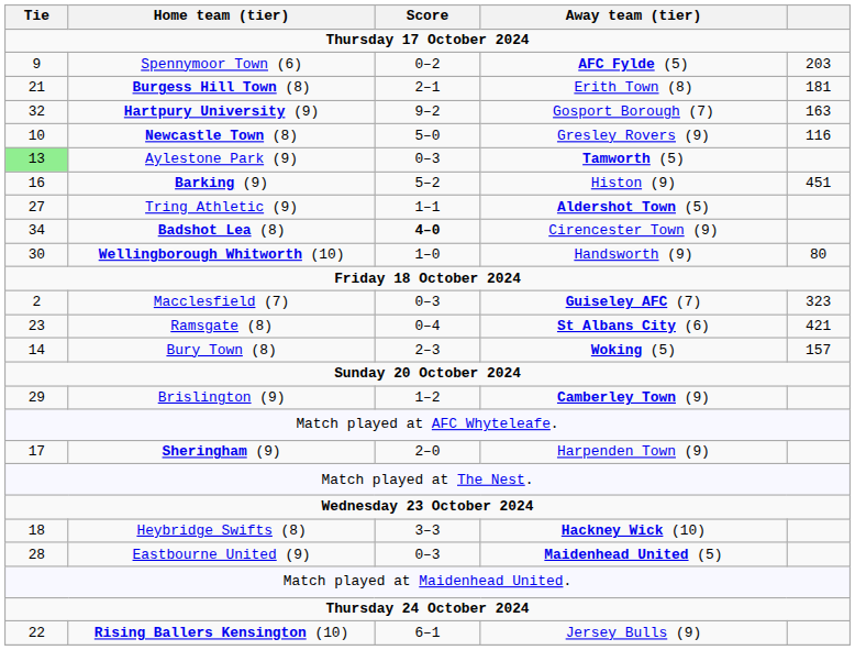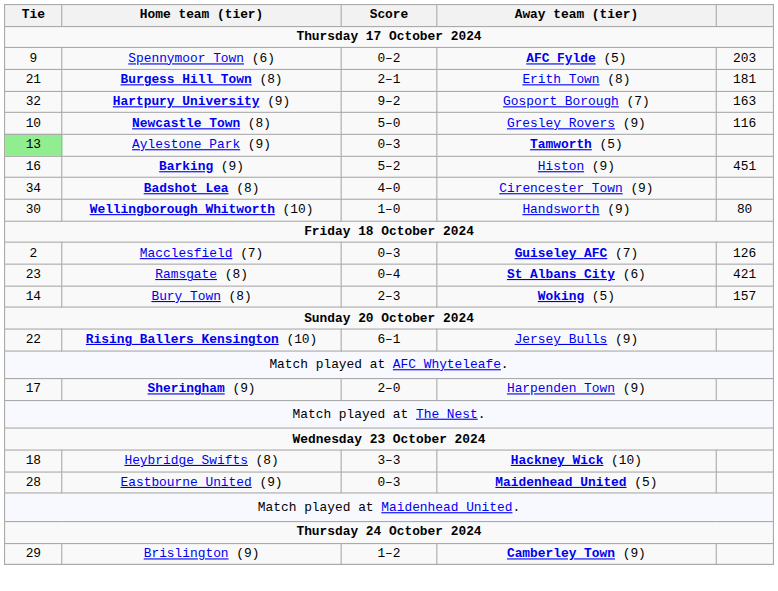 <table class="wikitable" style="width:700px;text-align:center;font-size:90%">
 <tr>
 <th scope="col" style="width: 7.50%">Tie</th>
 <th scope="col" style="width:36.25%">Home team (tier)</th>
 <th scope="col" style="width:12.50%">Score</th>
 <th scope="col" style="width:36.25%">Away team (tier)</th>
 <th scope="col" style="width: 7.50%"></th>
 </tr>
 <tr>
 <td colspan="5"><strong>Thursday 17 October 2024</strong></td>
 </tr>
 <tr>
 <td>9</td>
 <td><a href='#'>Spennymoor Town</a> (6)</td>
 <td>0–2</td>
 <td><strong><a href='#'>AFC Fylde</a></strong> (5)</td>
 <td>203</td>
 </tr>
 <tr>
 <td>21</td>
 <td><strong><a href='#'>Burgess Hill Town</a></strong> (8)</td>
 <td>2–1</td>
 <td><a href='#'>Erith Town</a> (8)</td>
 <td>181</td>
 </tr>
 <tr>
 <td>32</td>
 <td><strong><a href='#'>Hartpury University</a></strong> (9)</td>
 <td>9–2</td>
 <td><a href='#'>Gosport Borough</a> (7)</td>
 <td>163</td>
 </tr>
 <tr>
 <td>10</td>
 <td><strong><a href='#'>Newcastle Town</a></strong> (8)</td>
 <td>5–0</td>
 <td><a href='#'>Gresley Rovers</a> (9)</td>
 <td>116</td>
 </tr>
 <tr>
 <td style="background: lightgreen;">13</td>
 <td><a href='#'>Aylestone Park</a> (9)</td>
 <td>0–3</td>
 <td><strong><a href='#'>Tamworth</a></strong> (5)</td>
 <td></td>
 </tr>
 <tr>
 <td>16</td>
 <td><strong><a href='#'>Barking</a></strong> (9)</td>
 <td>5–2</td>
 <td><a href='#'>Histon</a> (9)</td>
 <td>451</td>
 </tr>
 <tr>
-<td>27</td>
-<td><a href='#'> Tring Athletic</a> (9)</td>
-<td>1–1 </td>
-<td><strong><a href='#'>Aldershot Town</a></strong> (5)</td>
-<td></td>
-</tr>
-<tr>
 <td>34</td>
 <td><strong><a href='#'>Badshot Lea</a></strong> (8)</td>
-<td><strong>4–0</strong></td>
+<td>4–0</td>
 <td><a href='#'>Cirencester Town</a> (9)</td>
 <td></td>
 </tr>
 <tr>
 <td>30</td>
 <td><strong><a href='#'>Wellingborough Whitworth</a></strong> (10)</td>
 <td>1–0</td>
 <td><a href='#'>Handsworth</a> (9)</td>
 <td>80</td>
 </tr>
 <tr>
 <td colspan="5"><strong>Friday 18 October 2024</strong></td>
 </tr>
 <tr>
 <td>2</td>
 <td><a href='#'>Macclesfield</a> (7)</td>
 <td>0–3</td>
 <td><strong><a href='#'>Guiseley AFC</a></strong> (7)</td>
-<td>323</td>
+<td>126</td>
 </tr>
 <tr>
 <td>23</td>
 <td><a href='#'>Ramsgate</a> (8)</td>
 <td>0–4</td>
 <td><strong><a href='#'>St Albans City</a></strong> (6)</td>
 <td>421</td>
 </tr>
 <tr>
 <td>14</td>
 <td><a href='#'>Bury Town</a> (8)</td>
 <td>2–3</td>
 <td><strong><a href='#'>Woking</a></strong> (5)</td>
 <td>157</td>
 </tr>
 <tr>
 <td colspan="5"><strong>Sunday 20 October 2024</strong></td>
 </tr>
 <tr>
-<td>29</td>
-<td><a href='#'>Brislington</a> (9)</td>
-<td>1–2</td>
-<td><strong><a href='#'>Camberley Town</a></strong> (9)</td>
+<td>22</td>
+<td><strong><a href='#'>Rising Ballers Kensington</a></strong> (10)</td>
+<td>6–1</td>
+<td><a href='#'>Jersey Bulls</a> (9)</td>
 <td></td>
 </tr>
 <tr>
 <td colspan="5" style="background:GhostWhite;height:20px;text-align:center">Match played at <a href='#'>AFC Whyteleafe</a>.</td>
 </tr>
 <tr>
 <td>17</td>
 <td><strong><a href='#'>Sheringham</a></strong> (9)</td>
 <td>2–0</td>
 <td><a href='#'>Harpenden Town</a> (9)</td>
 <td></td>
 </tr>
 <tr>
 <td colspan="5" style="background:GhostWhite;height:20px;text-align:center">Match played at <a href='#'>The Nest</a>.</td>
 </tr>
 <tr>
 <td colspan="5"><strong>Wednesday 23 October 2024</strong></td>
 </tr>
 <tr>
 <td>18</td>
 <td><a href='#'>Heybridge Swifts</a> (8)</td>
 <td>3–3 </td>
 <td><strong><a href='#'>Hackney Wick</a></strong> (10)</td>
 <td></td>
 </tr>
 <tr>
 <td>28</td>
 <td><a href='#'>Eastbourne United</a> (9)</td>
 <td>0–3</td>
 <td><strong><a href='#'>Maidenhead United</a></strong> (5)</td>
 <td></td>
 </tr>
 <tr>
 <td colspan="5" style="background:GhostWhite;height:20px;text-align:center">Match played at <a href='#'>Maidenhead United</a>.</td>
 </tr>
 <tr>
 <td colspan="5"><strong>Thursday 24 October 2024</strong></td>
 </tr>
 <tr>
-<td>22</td>
-<td><strong><a href='#'>Rising Ballers Kensington</a></strong> (10)</td>
-<td>6–1</td>
-<td><a href='#'>Jersey Bulls</a> (9)</td>
+<td>29</td>
+<td><a href='#'>Brislington</a> (9)</td>
+<td>1–2</td>
+<td><strong><a href='#'>Camberley Town</a></strong> (9)</td>
 <td></td>
 </tr>
 <tr>
 </tr>
 </table>
